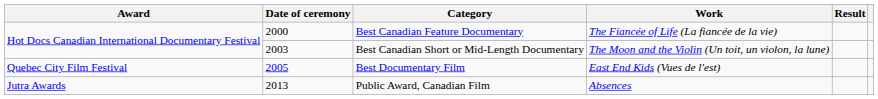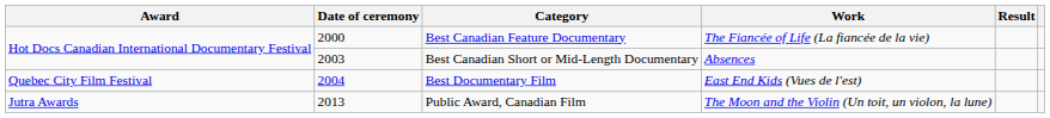 <table class="wikitable plainrowheaders sortable">
 <tr>
 <th scope="col">Award</th>
 <th scope="col">Date of ceremony</th>
 <th scope="col">Category</th>
 <th scope="col">Work</th>
 <th scope="col">Result</th>
 <th scope="col" class="unsortable"></th>
 </tr>
 <tr>
 <td rowspan=2><a href='#'>Hot Docs Canadian International Documentary Festival</a></td>
 <td>2000</td>
 <td><a href='#'>Best Canadian Feature Documentary</a></td>
 <td><em><a href='#'>The Fiancée of Life</a> (La fiancée de la vie)</em></td>
 <td></td>
 <td></td>
 </tr>
 <tr>
 <td>2003</td>
 <td>Best Canadian Short or Mid-Length Documentary</td>
-<td><em><a href='#'>The Moon and the Violin</a> (Un toit, un violon, la lune)</em></td>
+<td><em><a href='#'>Absences</a></em></td>
 <td></td>
 <td></td>
 </tr>
 <tr>
 <td><a href='#'>Quebec City Film Festival</a></td>
-<td><a href='#'>2005</a></td>
+<td><a href='#'>2004</a></td>
 <td><a href='#'>Best Documentary Film</a></td>
 <td><em><a href='#'>East End Kids</a> (Vues de l'est)</em></td>
 <td></td>
 <td></td>
 </tr>
 <tr>
 <td><a href='#'>Jutra Awards</a></td>
 <td>2013</td>
 <td>Public Award, Canadian Film</td>
-<td><em><a href='#'>Absences</a></em></td>
+<td><em><a href='#'>The Moon and the Violin</a> (Un toit, un violon, la lune)</em></td>
 <td></td>
 <td></td>
 </tr>
 </table>
